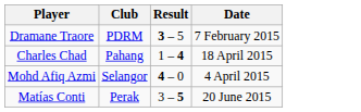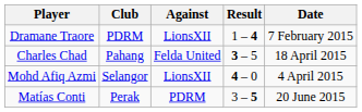 <table class="wikitable" style="text-align:center">
 <tr>
 <th>Player</th>
 <th>Club</th>
+<th>Against</th>
 <th>Result</th>
 <th>Date</th>
 </tr>
 <tr>
 <td> <a href='#'>Dramane Traore</a></td>
 <td><a href='#'>PDRM</a></td>
-<td><strong>3</strong> – 5</td>
+<td><a href='#'>LionsXII</a></td>
+<td>1 – <strong>4</strong></td>
 <td>7 February 2015</td>
 </tr>
 <tr>
 <td> <a href='#'>Charles Chad</a></td>
 <td><a href='#'>Pahang</a></td>
-<td>1 – <strong>4</strong></td>
+<td><a href='#'>Felda United</a></td>
+<td><strong>3</strong> – 5</td>
 <td>18 April 2015</td>
 </tr>
 <tr>
 <td> <a href='#'>Mohd Afiq Azmi</a></td>
 <td><a href='#'>Selangor</a></td>
+<td><a href='#'>LionsXII</a></td>
 <td><strong>4</strong> – 0</td>
 <td>4 April 2015</td>
 </tr>
 <tr>
 <td> <a href='#'>Matías Conti</a></td>
 <td><a href='#'>Perak</a></td>
+<td><a href='#'>PDRM</a></td>
 <td>3 – <strong>5</strong></td>
 <td>20 June 2015</td>
 </tr>
 </table>
